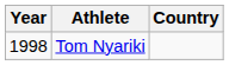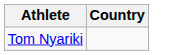 <table class="wikitable sortable">
 <tr>
-<th>Year</th>
 <th>Athlete</th>
 <th>Country</th>
 </tr>
 <tr>
-<td>1998</td>
 <td><a href='#'>Tom Nyariki</a></td>
 <td></td>
 </tr>
 </table>
